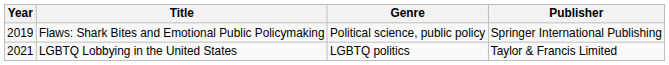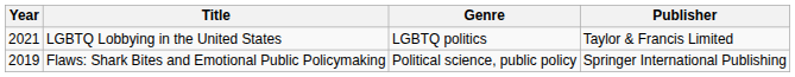 <table class="wikitable">
 <tr>
 <th>Year</th>
 <th>Title</th>
 <th>Genre</th>
 <th>Publisher</th>
 </tr>
 <tr>
+<td>2021</td>
+<td>LGBTQ Lobbying in the United States</td>
+<td>LGBTQ politics</td>
+<td>Taylor & Francis Limited</td>
+</tr>
+<tr>
 <td>2019</td>
 <td>Flaws: Shark Bites and Emotional Public Policymaking</td>
 <td>Political science, public policy</td>
 <td>Springer International Publishing</td>
 </tr>
-<tr>
-<td>2021</td>
-<td>LGBTQ Lobbying in the United States</td>
-<td>LGBTQ politics</td>
-<td>Taylor & Francis Limited</td>
-</tr>
 </table>
